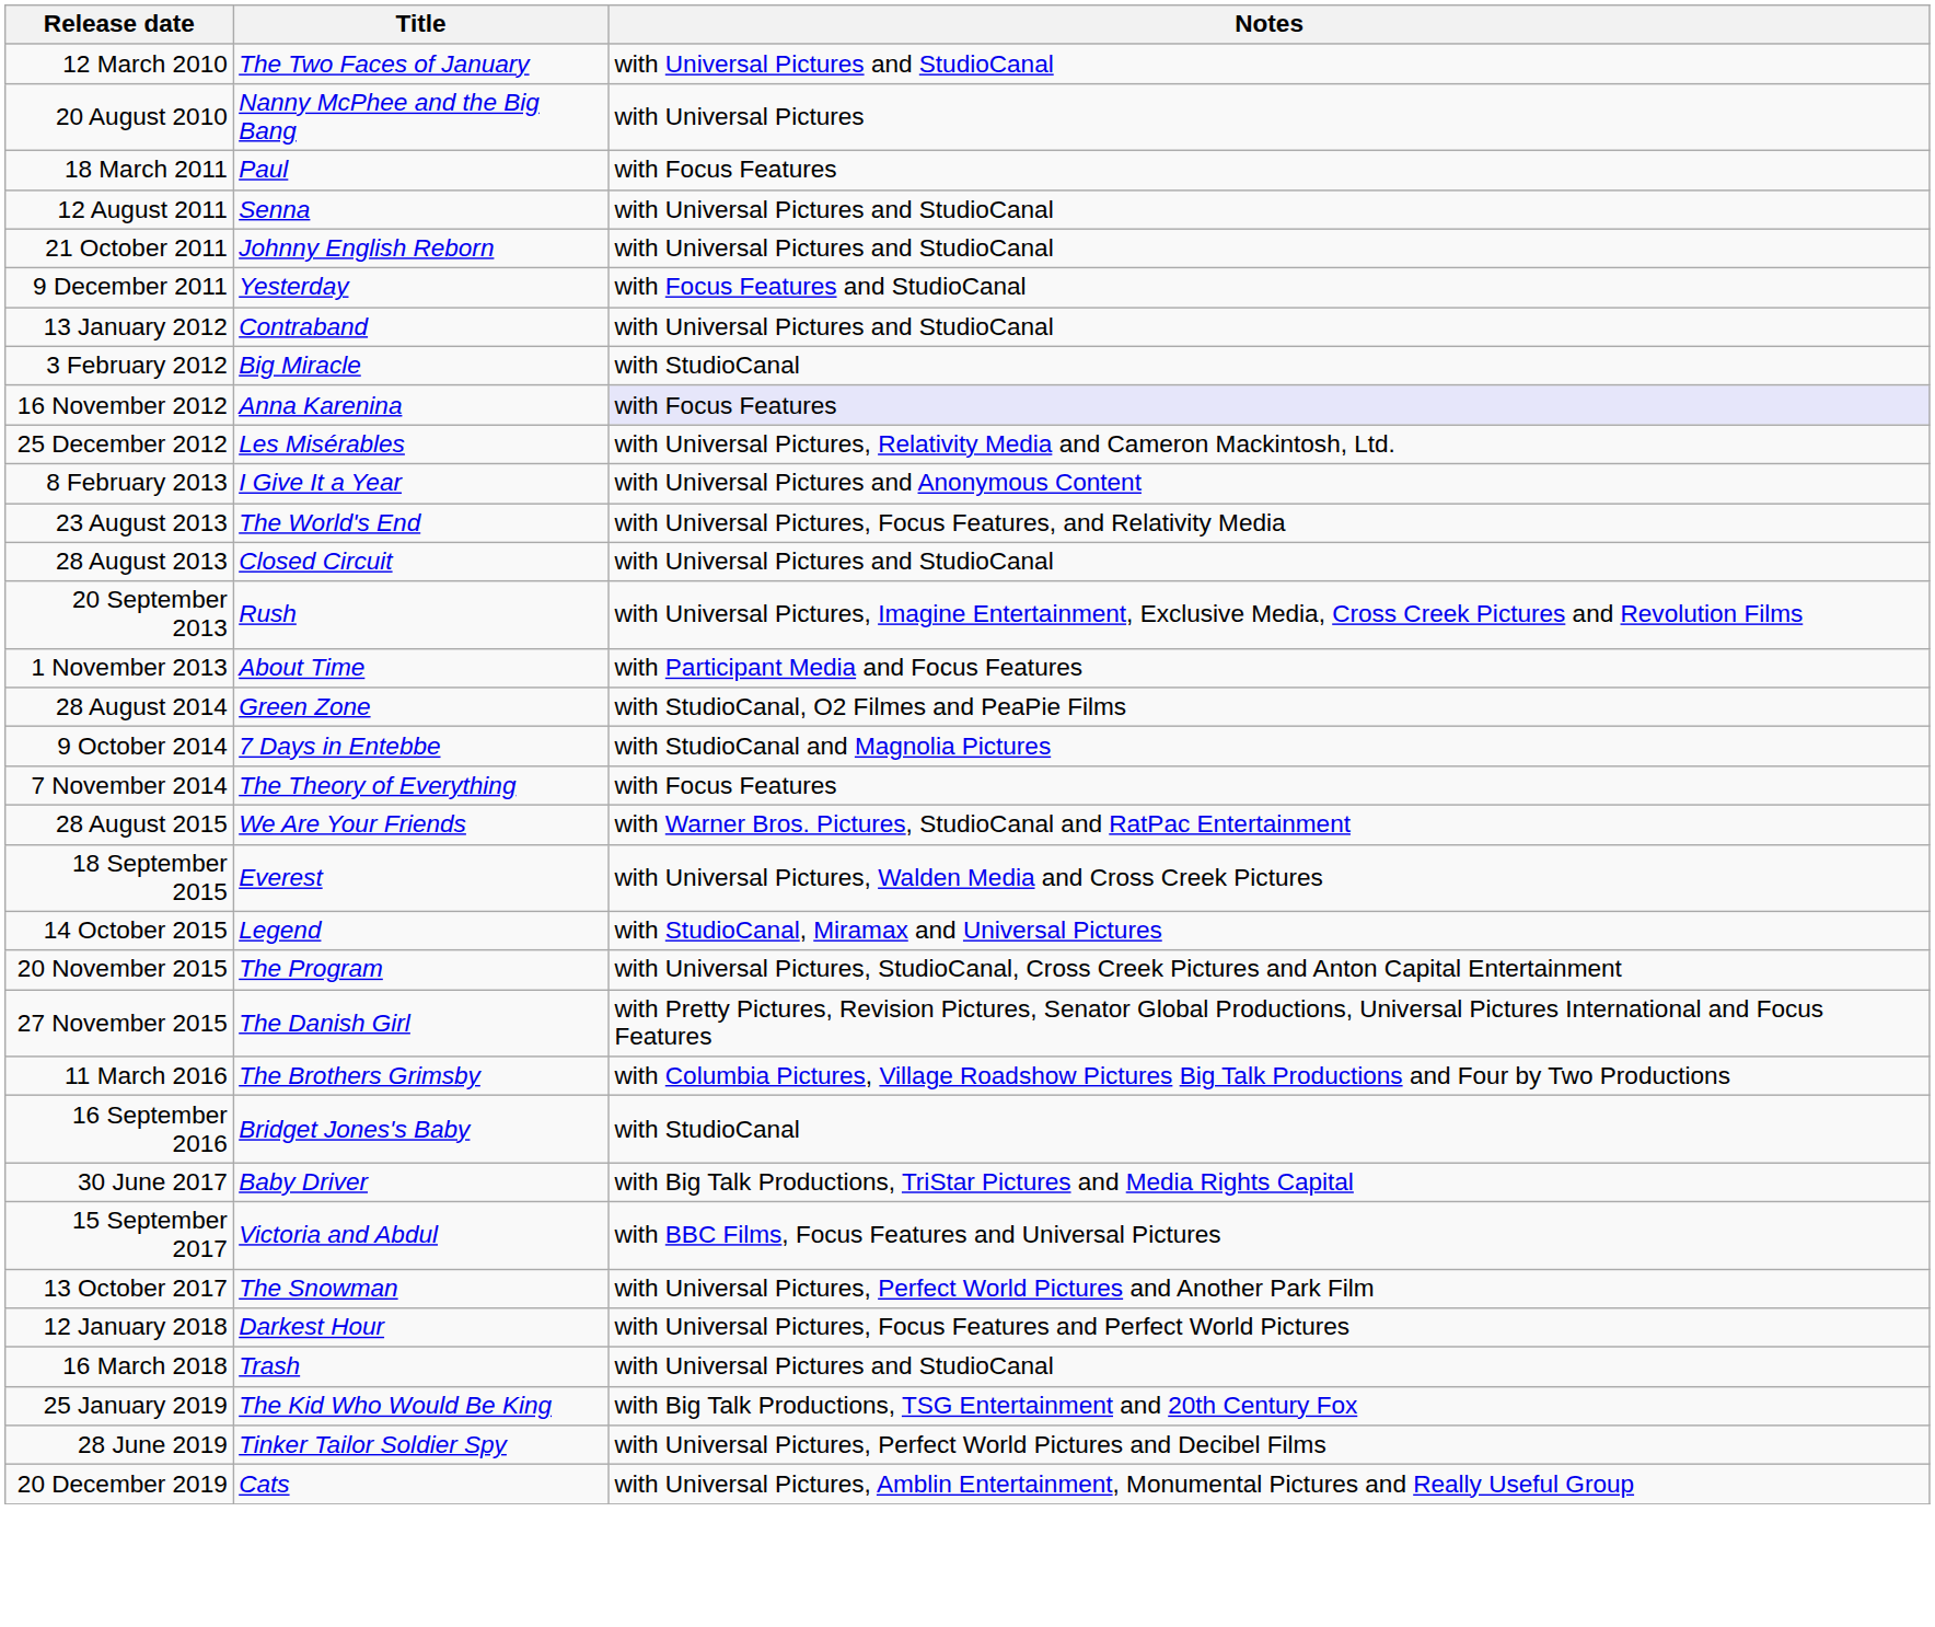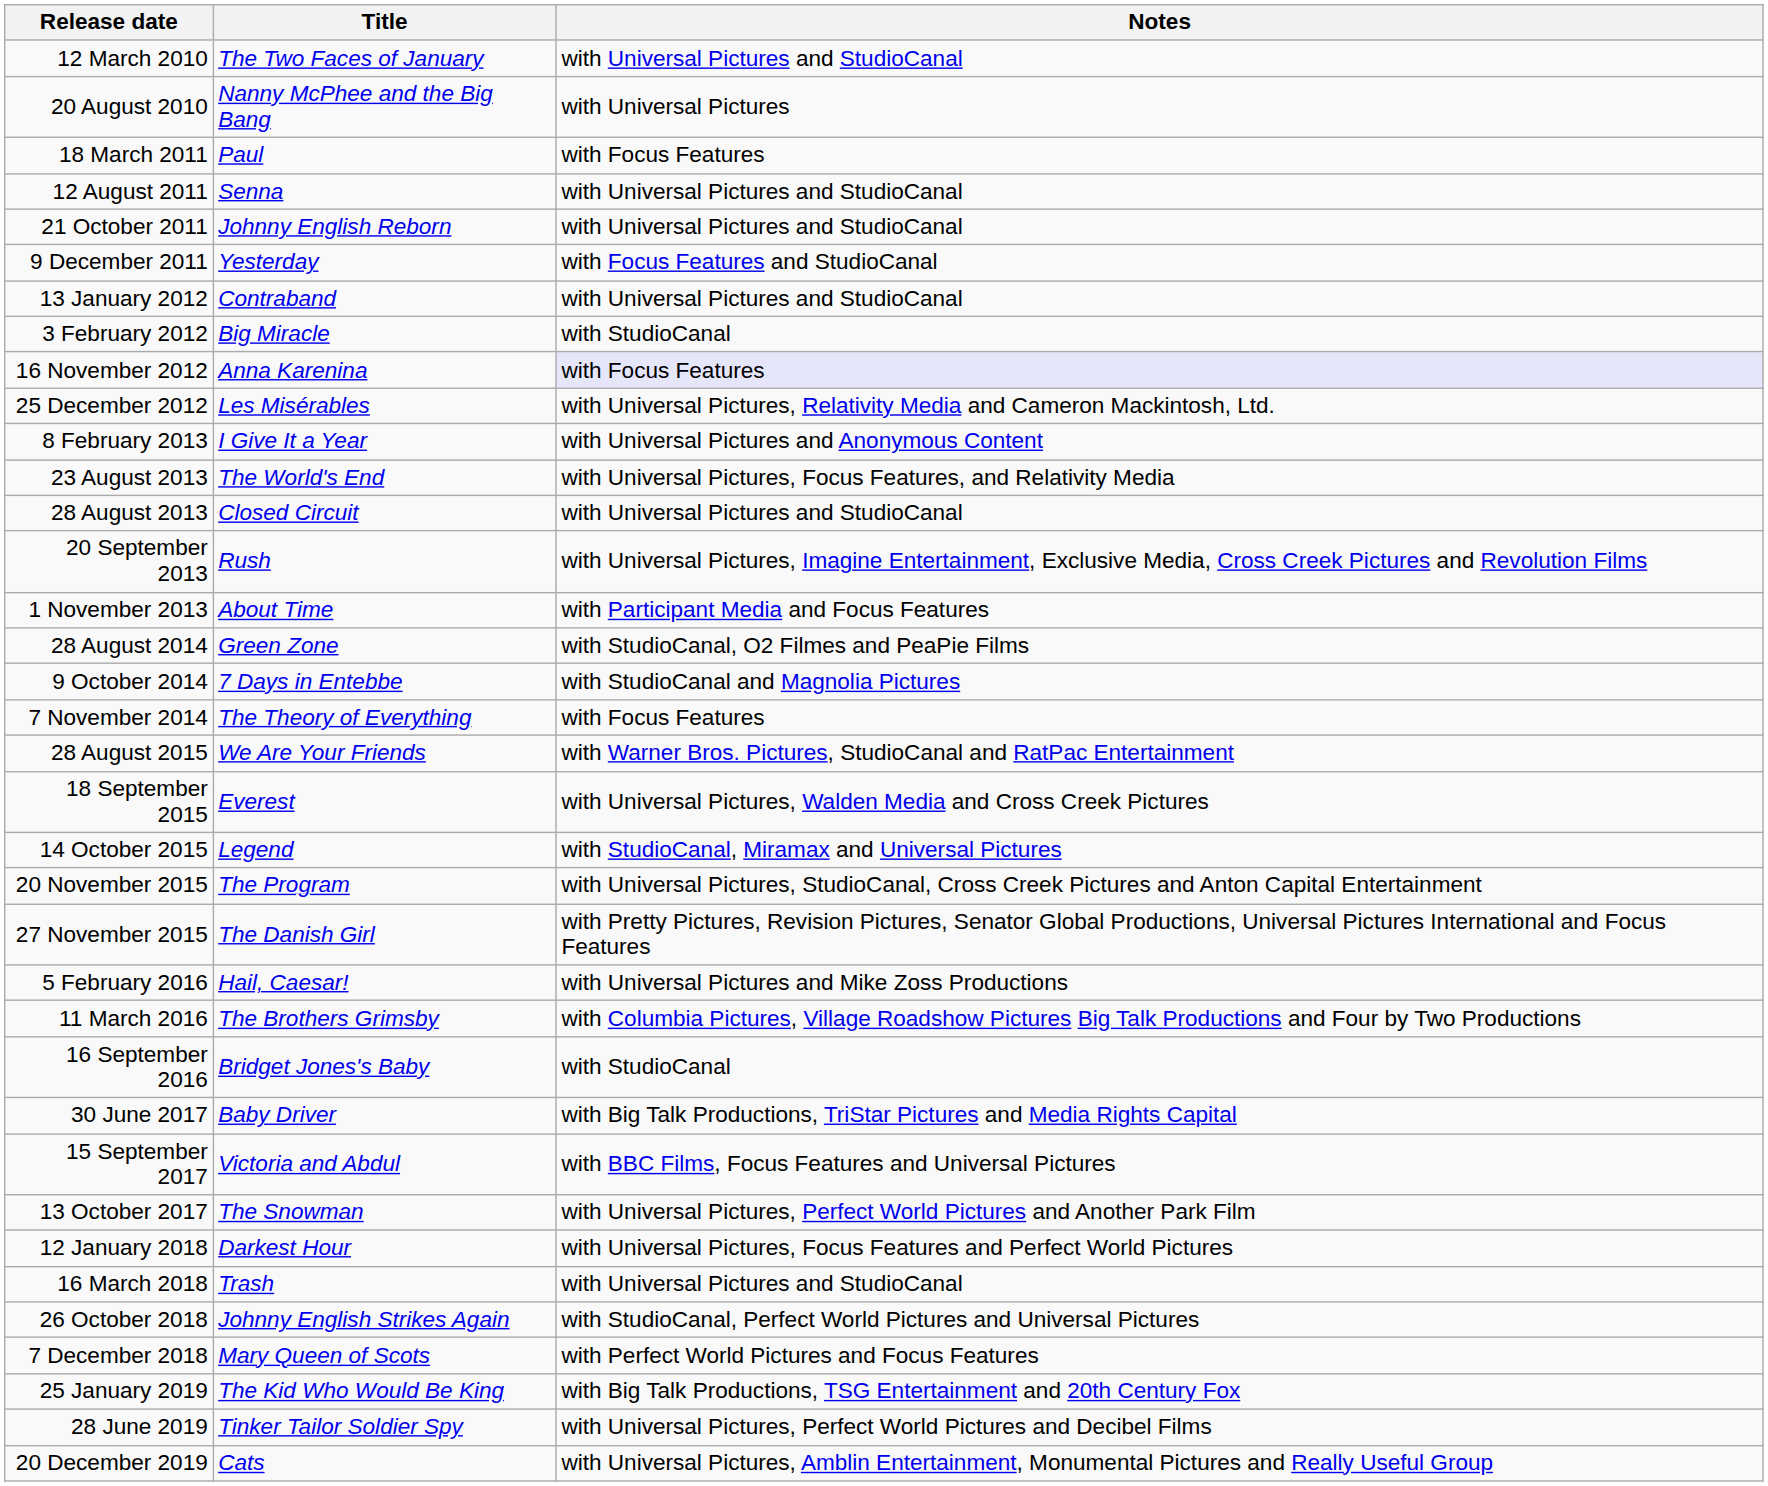 <table class="wikitable sortable">
 <tr>
 <th>Release date</th>
 <th>Title</th>
 <th>Notes</th>
 </tr>
 <tr>
 <td align=right>12 March 2010</td>
 <td><em><a href='#'>The Two Faces of January</a></em></td>
 <td>with <a href='#'>Universal Pictures</a> and <a href='#'>StudioCanal</a></td>
 </tr>
 <tr>
 <td align="right">20 August 2010</td>
 <td><em><a href='#'>Nanny McPhee and the Big Bang</a></em></td>
 <td>with Universal Pictures</td>
 </tr>
 <tr>
 <td align=right>18 March 2011</td>
 <td><em><a href='#'>Paul</a></em></td>
 <td>with Focus Features</td>
 </tr>
 <tr>
 <td align=right>12 August 2011</td>
 <td><em><a href='#'>Senna</a></em></td>
 <td>with Universal Pictures and StudioCanal</td>
 </tr>
 <tr>
 <td align=right>21 October 2011</td>
 <td><em><a href='#'>Johnny English Reborn</a></em></td>
 <td>with Universal Pictures and StudioCanal</td>
 </tr>
 <tr>
 <td align=right>9 December 2011</td>
 <td><em><a href='#'>Yesterday</a></em></td>
 <td>with <a href='#'>Focus Features</a> and StudioCanal</td>
 </tr>
 <tr>
 <td align=right>13 January 2012</td>
 <td><em><a href='#'>Contraband</a></em></td>
 <td>with Universal Pictures and StudioCanal</td>
 </tr>
 <tr>
 <td align=right>3 February 2012</td>
 <td><em><a href='#'>Big Miracle</a></em></td>
 <td>with StudioCanal</td>
 </tr>
 <tr>
 <td align=right>16 November 2012</td>
 <td><em><a href='#'>Anna Karenina</a></em></td>
 <td style="background: lavender;">with Focus Features</td>
 </tr>
 <tr>
 <td align=right>25 December 2012</td>
 <td><em><a href='#'>Les Misérables</a></em></td>
 <td>with Universal Pictures, <a href='#'>Relativity Media</a> and Cameron Mackintosh, Ltd.</td>
 </tr>
 <tr>
 <td align=right>8 February 2013</td>
 <td><em><a href='#'>I Give It a Year</a></em></td>
 <td>with Universal Pictures and <a href='#'>Anonymous Content</a></td>
 </tr>
 <tr>
 <td align=right>23 August 2013</td>
 <td><em><a href='#'>The World's End</a></em></td>
 <td>with Universal Pictures, Focus Features, and Relativity Media</td>
 </tr>
 <tr>
 <td align=right>28 August 2013</td>
 <td><em><a href='#'>Closed Circuit</a></em></td>
 <td>with Universal Pictures and StudioCanal</td>
 </tr>
 <tr>
 <td align=right>20 September 2013</td>
 <td><em><a href='#'>Rush</a></em></td>
 <td>with Universal Pictures, <a href='#'>Imagine Entertainment</a>, Exclusive Media, <a href='#'>Cross Creek Pictures</a> and <a href='#'>Revolution Films</a></td>
 </tr>
 <tr>
 <td align=right>1 November 2013</td>
 <td><em><a href='#'>About Time</a></em></td>
 <td>with <a href='#'>Participant Media</a> and Focus Features</td>
 </tr>
 <tr>
 <td align=right>28 August 2014</td>
 <td><em><a href='#'>Green Zone</a></em></td>
 <td>with StudioCanal, O2 Filmes and PeaPie Films</td>
 </tr>
 <tr>
 <td align=right>9 October 2014</td>
 <td><em><a href='#'>7 Days in Entebbe</a></em></td>
 <td>with StudioCanal and <a href='#'>Magnolia Pictures</a></td>
 </tr>
 <tr>
 <td align=right>7 November 2014</td>
 <td><em><a href='#'>The Theory of Everything</a></em></td>
 <td>with Focus Features</td>
 </tr>
 <tr>
 <td align=right>28 August 2015</td>
 <td><em><a href='#'>We Are Your Friends</a></em></td>
 <td>with <a href='#'>Warner Bros. Pictures</a>, StudioCanal and <a href='#'>RatPac Entertainment</a></td>
 </tr>
 <tr>
 <td align=right>18 September 2015</td>
 <td><em><a href='#'>Everest</a></em></td>
 <td>with Universal Pictures, <a href='#'>Walden Media</a> and Cross Creek Pictures</td>
 </tr>
 <tr>
 <td align=right>14 October 2015</td>
 <td><em><a href='#'>Legend</a></em></td>
 <td>with <a href='#'>StudioCanal</a>, <a href='#'>Miramax</a> and <a href='#'>Universal Pictures</a></td>
 </tr>
 <tr>
 <td align=right>20 November 2015</td>
 <td><em><a href='#'>The Program</a></em></td>
 <td>with Universal Pictures, StudioCanal, Cross Creek Pictures and Anton Capital Entertainment</td>
 </tr>
 <tr>
 <td align=right>27 November 2015</td>
 <td><em><a href='#'>The Danish Girl</a></em></td>
 <td>with Pretty Pictures, Revision Pictures, Senator Global Productions, Universal Pictures International and Focus Features</td>
 </tr>
 <tr>
+<td align=right>5 February 2016</td>
+<td><em><a href='#'>Hail, Caesar!</a></em></td>
+<td>with Universal Pictures and Mike Zoss Productions</td>
+</tr>
+<tr>
 <td align=right>11 March 2016</td>
 <td><em><a href='#'>The Brothers Grimsby</a></em></td>
 <td>with <a href='#'>Columbia Pictures</a>, <a href='#'>Village Roadshow Pictures</a> <a href='#'>Big Talk Productions</a> and Four by Two Productions</td>
 </tr>
 <tr>
 <td align=right>16 September 2016</td>
 <td><em><a href='#'>Bridget Jones's Baby</a></em></td>
 <td>with StudioCanal</td>
 </tr>
 <tr>
 <td align=right>30 June 2017</td>
 <td><em><a href='#'>Baby Driver</a></em></td>
 <td>with Big Talk Productions, <a href='#'>TriStar Pictures</a> and <a href='#'>Media Rights Capital</a></td>
 </tr>
 <tr>
 <td align=right>15 September 2017</td>
 <td><em><a href='#'>Victoria and Abdul</a></em></td>
 <td>with <a href='#'>BBC Films</a>, Focus Features and Universal Pictures</td>
 </tr>
 <tr>
 <td align=right>13 October 2017</td>
 <td><em><a href='#'>The Snowman</a></em></td>
 <td>with Universal Pictures, <a href='#'>Perfect World Pictures</a> and Another Park Film</td>
 </tr>
 <tr>
 <td align=right>12 January 2018</td>
 <td><em><a href='#'>Darkest Hour</a></em></td>
 <td>with Universal Pictures, Focus Features and Perfect World Pictures</td>
 </tr>
 <tr>
 <td align=right>16 March 2018</td>
 <td><em><a href='#'>Trash</a></em></td>
 <td>with Universal Pictures and StudioCanal</td>
 </tr>
 <tr>
+<td align=right>26 October 2018</td>
+<td><em><a href='#'>Johnny English Strikes Again</a></em></td>
+<td>with StudioCanal, Perfect World Pictures and Universal Pictures</td>
+</tr>
+<tr>
+<td align=right>7 December 2018</td>
+<td><em><a href='#'>Mary Queen of Scots</a></em></td>
+<td>with Perfect World Pictures and Focus Features</td>
+</tr>
+<tr>
 <td align=right>25 January 2019</td>
 <td><em><a href='#'>The Kid Who Would Be King</a></em></td>
 <td>with Big Talk Productions, <a href='#'>TSG Entertainment</a> and <a href='#'>20th Century Fox</a></td>
 </tr>
 <tr>
 <td align=right>28 June 2019</td>
 <td><em><a href='#'>Tinker Tailor Soldier Spy</a></em></td>
 <td>with Universal Pictures, Perfect World Pictures and Decibel Films</td>
 </tr>
 <tr>
 <td align=right>20 December 2019</td>
 <td><em><a href='#'>Cats</a></em></td>
 <td>with Universal Pictures, <a href='#'>Amblin Entertainment</a>, Monumental Pictures and <a href='#'>Really Useful Group</a></td>
 </tr>
 </table>
